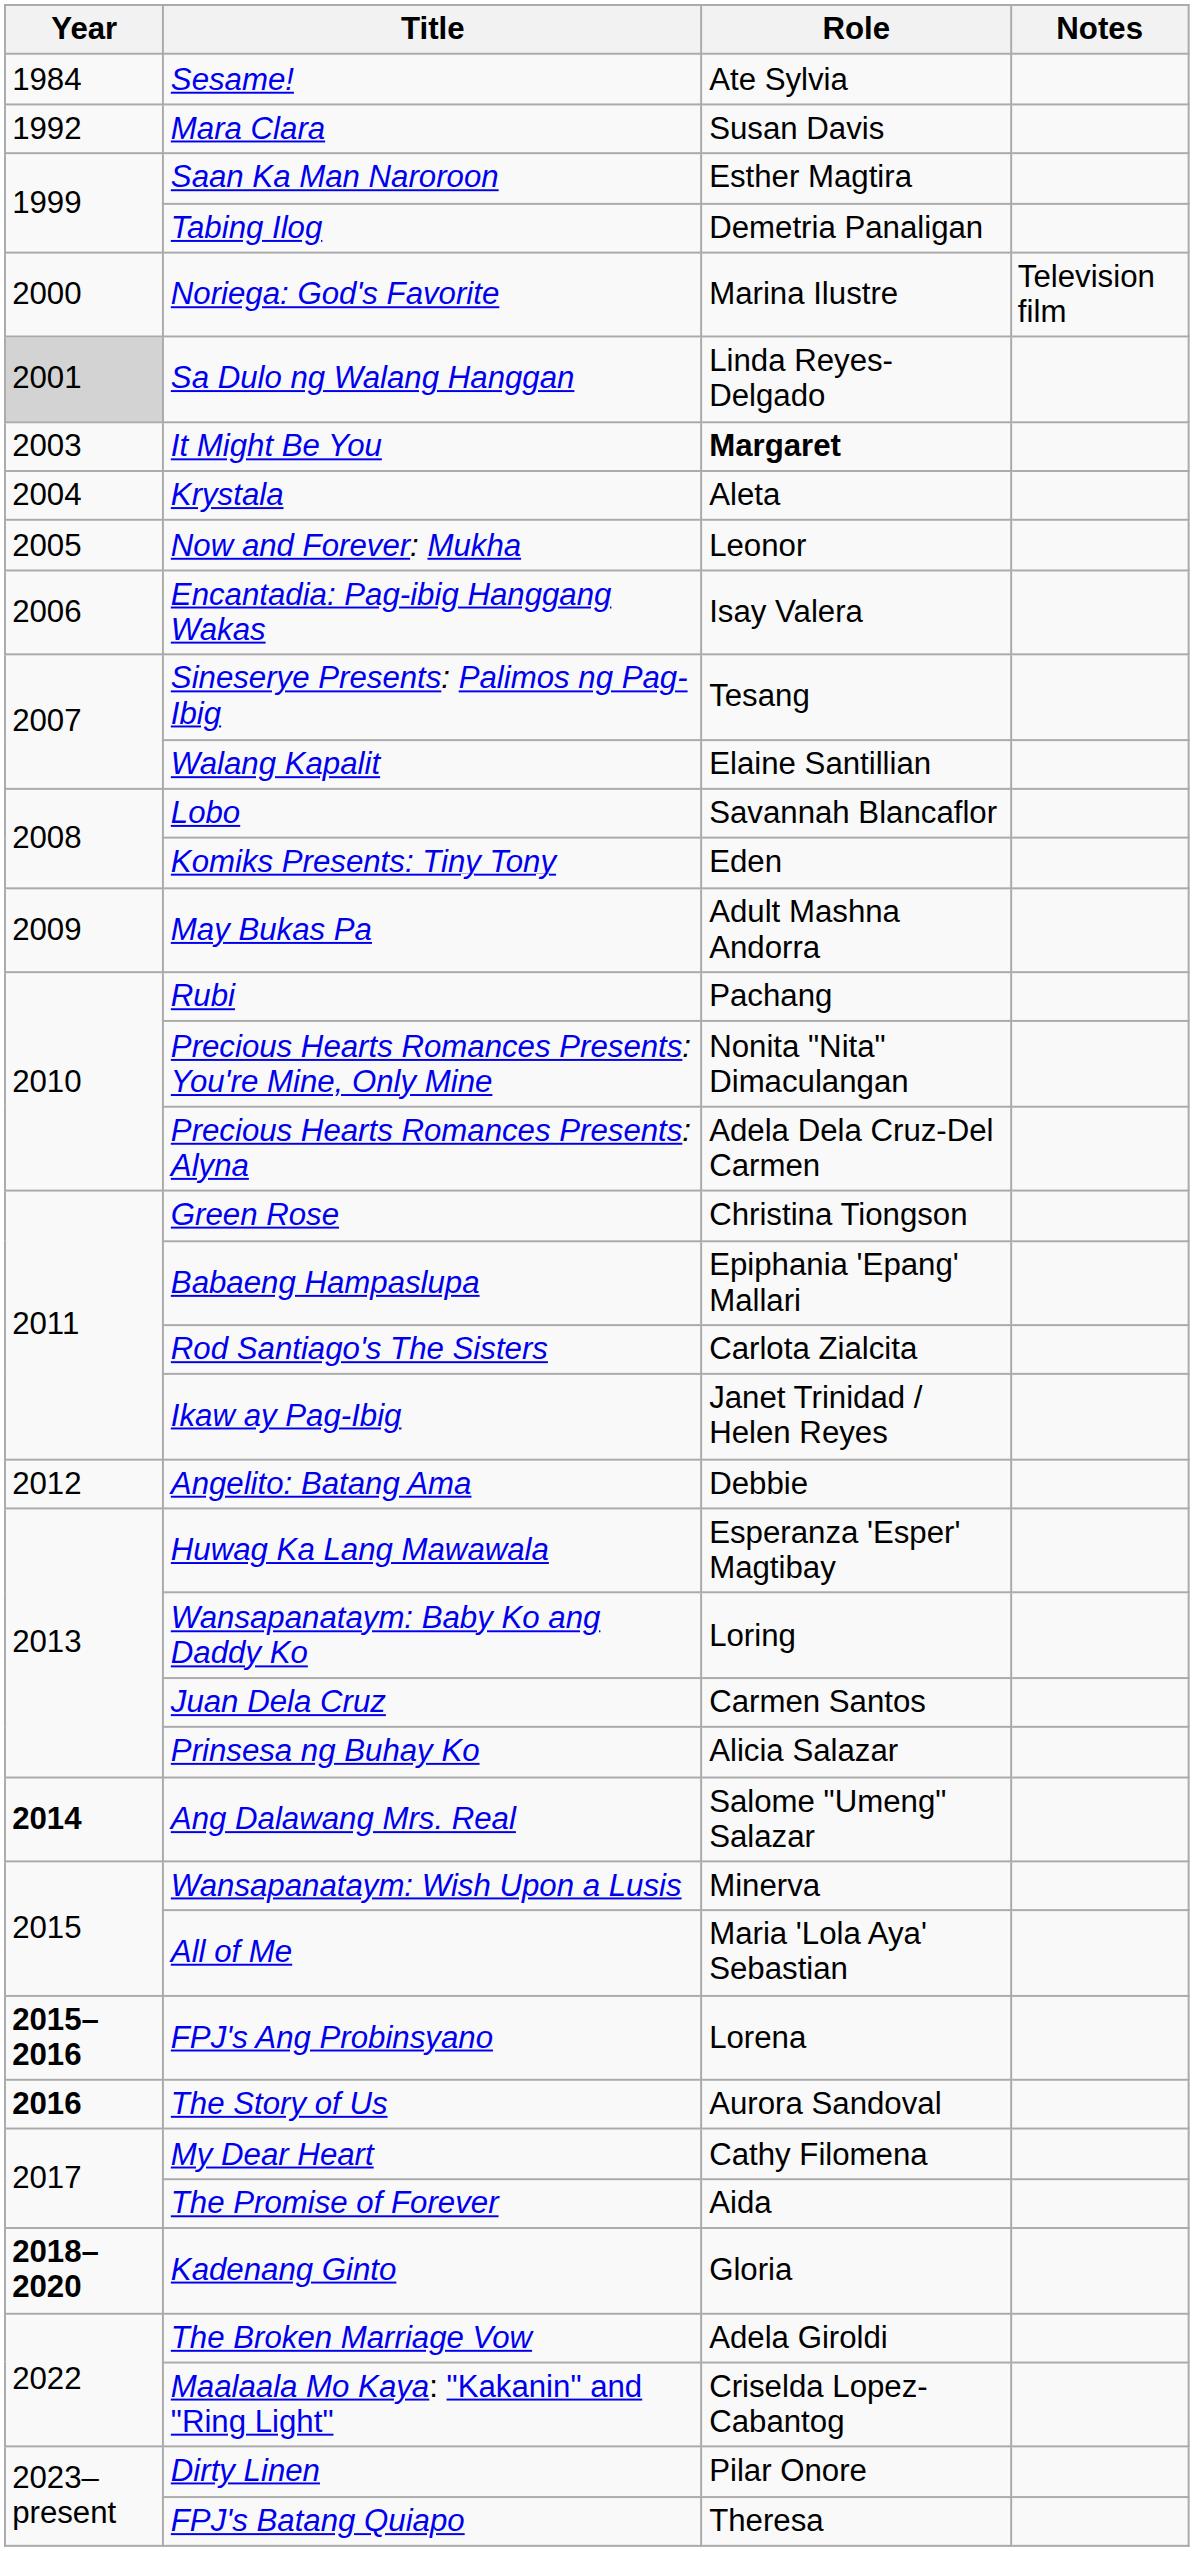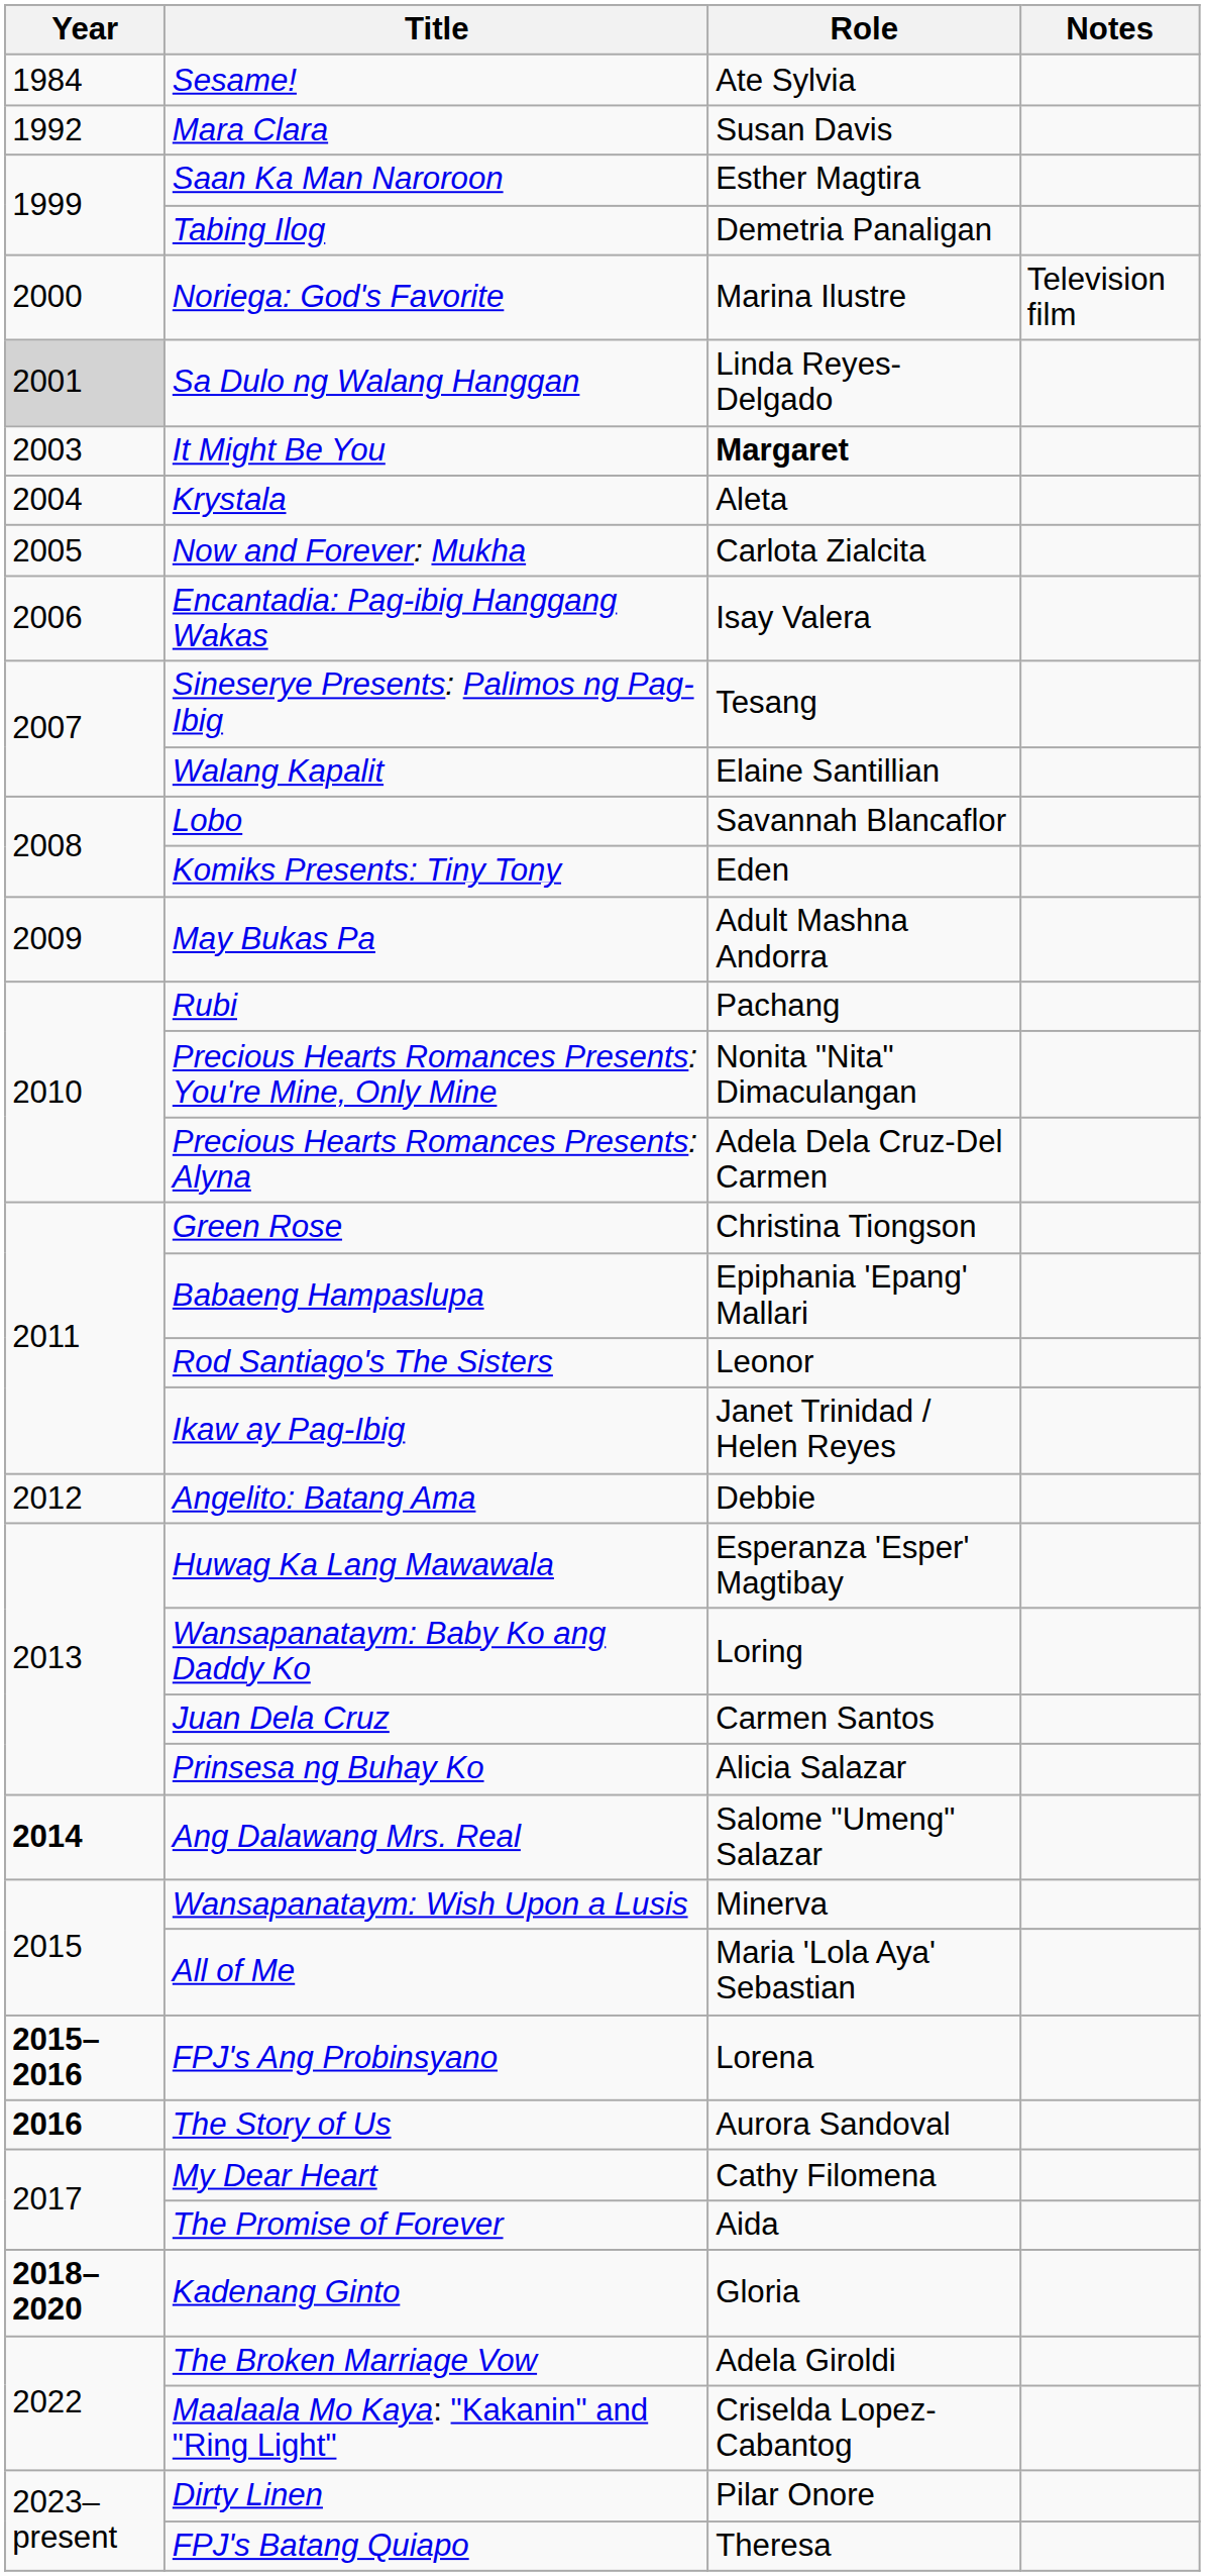 <table class="wikitable">
 <tr>
 <th>Year</th>
 <th>Title</th>
 <th>Role</th>
 <th>Notes</th>
 </tr>
 <tr>
 <td>1984</td>
 <td><em><a href='#'>Sesame!</a></em></td>
 <td>Ate Sylvia</td>
 <td></td>
 </tr>
 <tr>
 <td>1992</td>
 <td><em><a href='#'>Mara Clara</a></em></td>
 <td>Susan Davis</td>
 <td></td>
 </tr>
 <tr>
 <td rowspan="2">1999</td>
 <td><em><a href='#'>Saan Ka Man Naroroon</a></em></td>
 <td>Esther Magtira</td>
 <td></td>
 </tr>
 <tr>
 <td><em><a href='#'>Tabing Ilog</a></em></td>
 <td>Demetria Panaligan</td>
 <td></td>
 </tr>
 <tr>
 <td>2000</td>
 <td><em><a href='#'>Noriega: God's Favorite</a></em></td>
 <td>Marina Ilustre</td>
 <td>Television film</td>
 </tr>
 <tr>
 <td style="background: lightgrey;">2001</td>
 <td><em><a href='#'>Sa Dulo ng Walang Hanggan</a></em></td>
 <td>Linda Reyes-Delgado</td>
 <td></td>
 </tr>
 <tr>
 <td>2003</td>
 <td><em><a href='#'>It Might Be You</a></em></td>
 <td><strong>Margaret</strong></td>
 <td></td>
 </tr>
 <tr>
 <td>2004</td>
 <td><em><a href='#'>Krystala</a></em></td>
 <td>Aleta</td>
 <td></td>
 </tr>
 <tr>
 <td>2005</td>
 <td><em><a href='#'>Now and Forever</a>: <a href='#'>Mukha</a></em></td>
-<td>Leonor</td>
+<td>Carlota Zialcita</td>
 <td></td>
 </tr>
 <tr>
 <td>2006</td>
 <td><em><a href='#'>Encantadia: Pag-ibig Hanggang Wakas</a></em></td>
 <td>Isay Valera</td>
 <td></td>
 </tr>
 <tr>
 <td rowspan="2">2007</td>
 <td><em><a href='#'>Sineserye Presents</a>: <a href='#'>Palimos ng Pag-Ibig</a></em></td>
 <td>Tesang</td>
 <td></td>
 </tr>
 <tr>
 <td><em><a href='#'>Walang Kapalit</a></em></td>
 <td>Elaine Santillian</td>
 <td></td>
 </tr>
 <tr>
 <td rowspan="2">2008</td>
 <td><em><a href='#'>Lobo</a></em></td>
 <td>Savannah Blancaflor</td>
 <td></td>
 </tr>
 <tr>
 <td><em><a href='#'>Komiks Presents: Tiny Tony</a></em></td>
 <td>Eden</td>
 <td></td>
 </tr>
 <tr>
 <td>2009</td>
 <td><em><a href='#'>May Bukas Pa</a></em></td>
 <td>Adult Mashna Andorra</td>
 <td></td>
 </tr>
 <tr>
 <td rowspan="3">2010</td>
 <td><em><a href='#'>Rubi</a></em></td>
 <td>Pachang</td>
 <td></td>
 </tr>
 <tr>
 <td><em><a href='#'>Precious Hearts Romances Presents</a>: <a href='#'>You're Mine, Only Mine</a></em></td>
 <td>Nonita "Nita" Dimaculangan</td>
 <td></td>
 </tr>
 <tr>
 <td><em><a href='#'>Precious Hearts Romances Presents</a>: <a href='#'>Alyna</a></em></td>
 <td>Adela Dela Cruz-Del Carmen</td>
 <td></td>
 </tr>
 <tr>
 <td rowspan="4">2011</td>
 <td><em><a href='#'>Green Rose</a></em></td>
 <td>Christina Tiongson</td>
 <td></td>
 </tr>
 <tr>
 <td><em><a href='#'>Babaeng Hampaslupa</a></em></td>
 <td>Epiphania 'Epang' Mallari</td>
 <td></td>
 </tr>
 <tr>
 <td><em><a href='#'>Rod Santiago's The Sisters</a></em></td>
-<td>Carlota Zialcita</td>
+<td>Leonor</td>
 <td></td>
 </tr>
 <tr>
 <td><em><a href='#'>Ikaw ay Pag-Ibig</a></em></td>
 <td>Janet Trinidad / Helen Reyes</td>
 <td></td>
 </tr>
 <tr>
 <td>2012</td>
 <td><em><a href='#'>Angelito: Batang Ama</a></em></td>
 <td>Debbie</td>
 <td></td>
 </tr>
 <tr>
 <td rowspan="4">2013</td>
 <td><em><a href='#'>Huwag Ka Lang Mawawala</a></em></td>
 <td>Esperanza 'Esper' Magtibay</td>
 <td></td>
 </tr>
 <tr>
 <td><em><a href='#'>Wansapanataym: Baby Ko ang Daddy Ko</a></em></td>
 <td>Loring</td>
 <td></td>
 </tr>
 <tr>
 <td><em><a href='#'>Juan Dela Cruz</a></em></td>
 <td>Carmen Santos</td>
 <td></td>
 </tr>
 <tr>
 <td><em><a href='#'>Prinsesa ng Buhay Ko</a></em></td>
 <td>Alicia Salazar</td>
 <td></td>
 </tr>
 <tr>
 <td><strong>2014</strong></td>
 <td><em><a href='#'>Ang Dalawang Mrs. Real</a></em></td>
 <td>Salome "Umeng" Salazar</td>
 <td></td>
 </tr>
 <tr>
 <td rowspan="2">2015</td>
 <td><em><a href='#'>Wansapanataym: Wish Upon a Lusis</a></em></td>
 <td>Minerva</td>
 <td></td>
 </tr>
 <tr>
 <td><em><a href='#'>All of Me</a></em></td>
 <td>Maria 'Lola Aya' Sebastian</td>
 <td></td>
 </tr>
 <tr>
 <td><strong>2015–2016</strong></td>
 <td><em><a href='#'>FPJ's Ang Probinsyano</a></em></td>
 <td>Lorena</td>
 <td></td>
 </tr>
 <tr>
 <td><strong>2016</strong></td>
 <td><em><a href='#'>The Story of Us</a></em></td>
 <td>Aurora Sandoval</td>
 <td></td>
 </tr>
 <tr>
 <td rowspan="2">2017</td>
 <td><em><a href='#'>My Dear Heart</a></em></td>
 <td>Cathy Filomena</td>
 <td></td>
 </tr>
 <tr>
 <td><em><a href='#'>The Promise of Forever</a></em></td>
 <td>Aida</td>
 <td></td>
 </tr>
 <tr>
 <td><strong>2018–2020</strong></td>
 <td><em><a href='#'>Kadenang Ginto</a></em></td>
 <td>Gloria</td>
 <td></td>
 </tr>
 <tr>
 <td rowspan="2">2022</td>
 <td><em><a href='#'>The Broken Marriage Vow</a></em></td>
 <td>Adela Giroldi</td>
 <td></td>
 </tr>
 <tr>
 <td><em><a href='#'>Maalaala Mo Kaya</a></em>: <a href='#'>"Kakanin" and "Ring Light"</a></td>
 <td>Criselda Lopez-Cabantog</td>
 <td></td>
 </tr>
 <tr>
 <td rowspan="2">2023–present</td>
 <td><em><a href='#'>Dirty Linen</a></em></td>
 <td>Pilar Onore</td>
 <td></td>
 </tr>
 <tr>
 <td><em><a href='#'>FPJ's Batang Quiapo</a></em></td>
 <td>Theresa</td>
 <td></td>
 </tr>
 </table>
